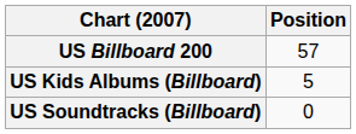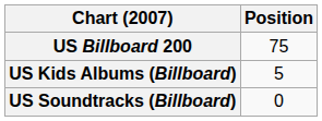 <table class="wikitable sortable plainrowheaders" style="text-align:center">
 <tr>
 <th scope="col">Chart (2007)</th>
 <th scope="col">Position</th>
 </tr>
 <tr>
 <th scope="row">US <em>Billboard</em> 200</th>
-<td>57</td>
+<td>75</td>
 </tr>
 <tr>
 <th scope="row">US Kids Albums (<em>Billboard</em>)</th>
 <td>5</td>
 </tr>
 <tr>
 <th scope="row">US Soundtracks (<em>Billboard</em>)</th>
 <td>0</td>
 </tr>
 </table>
